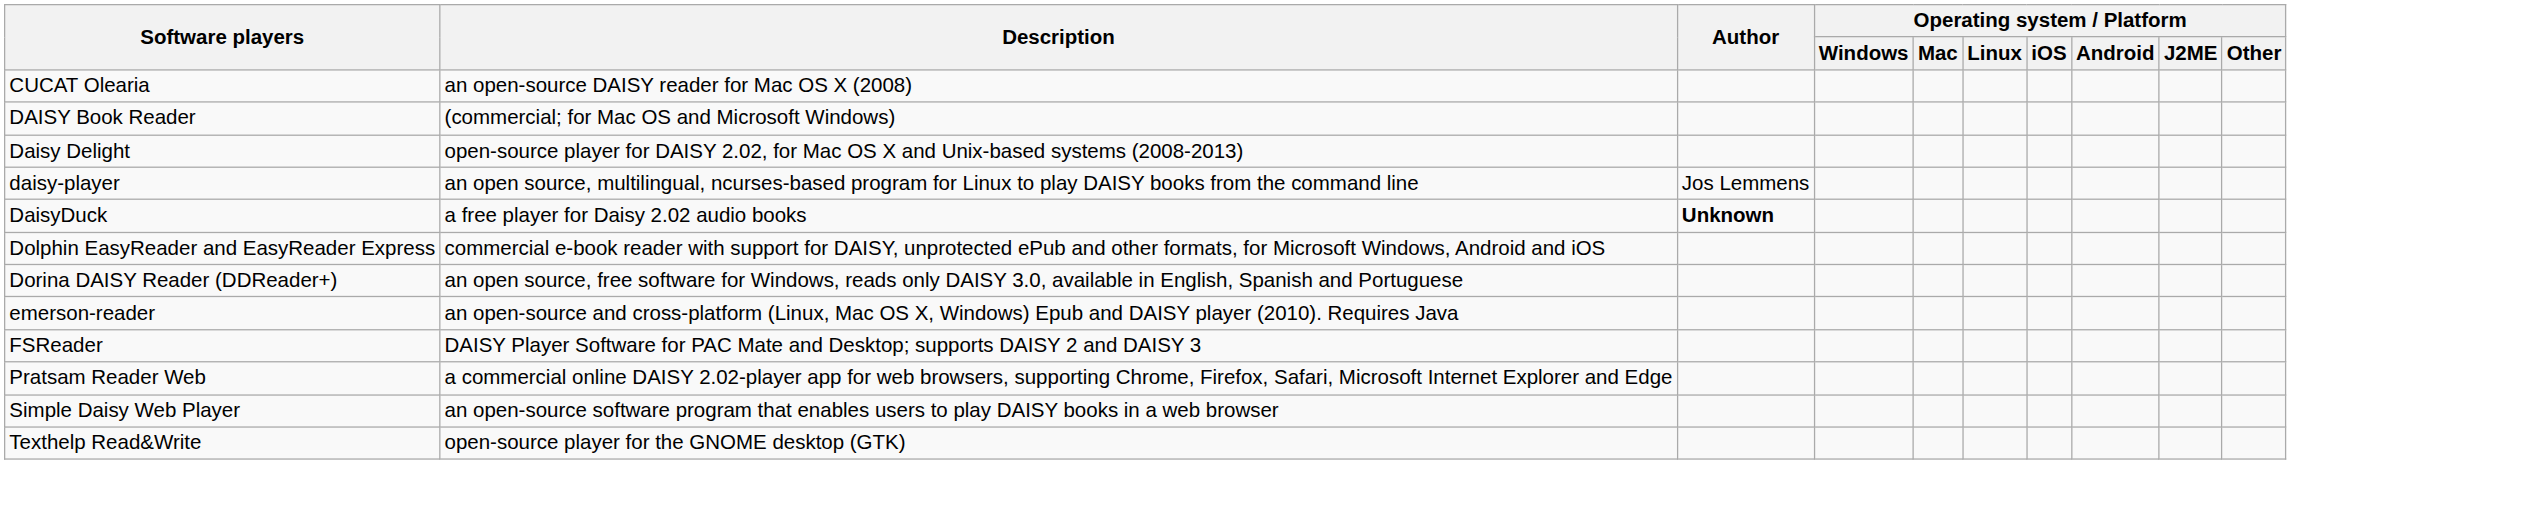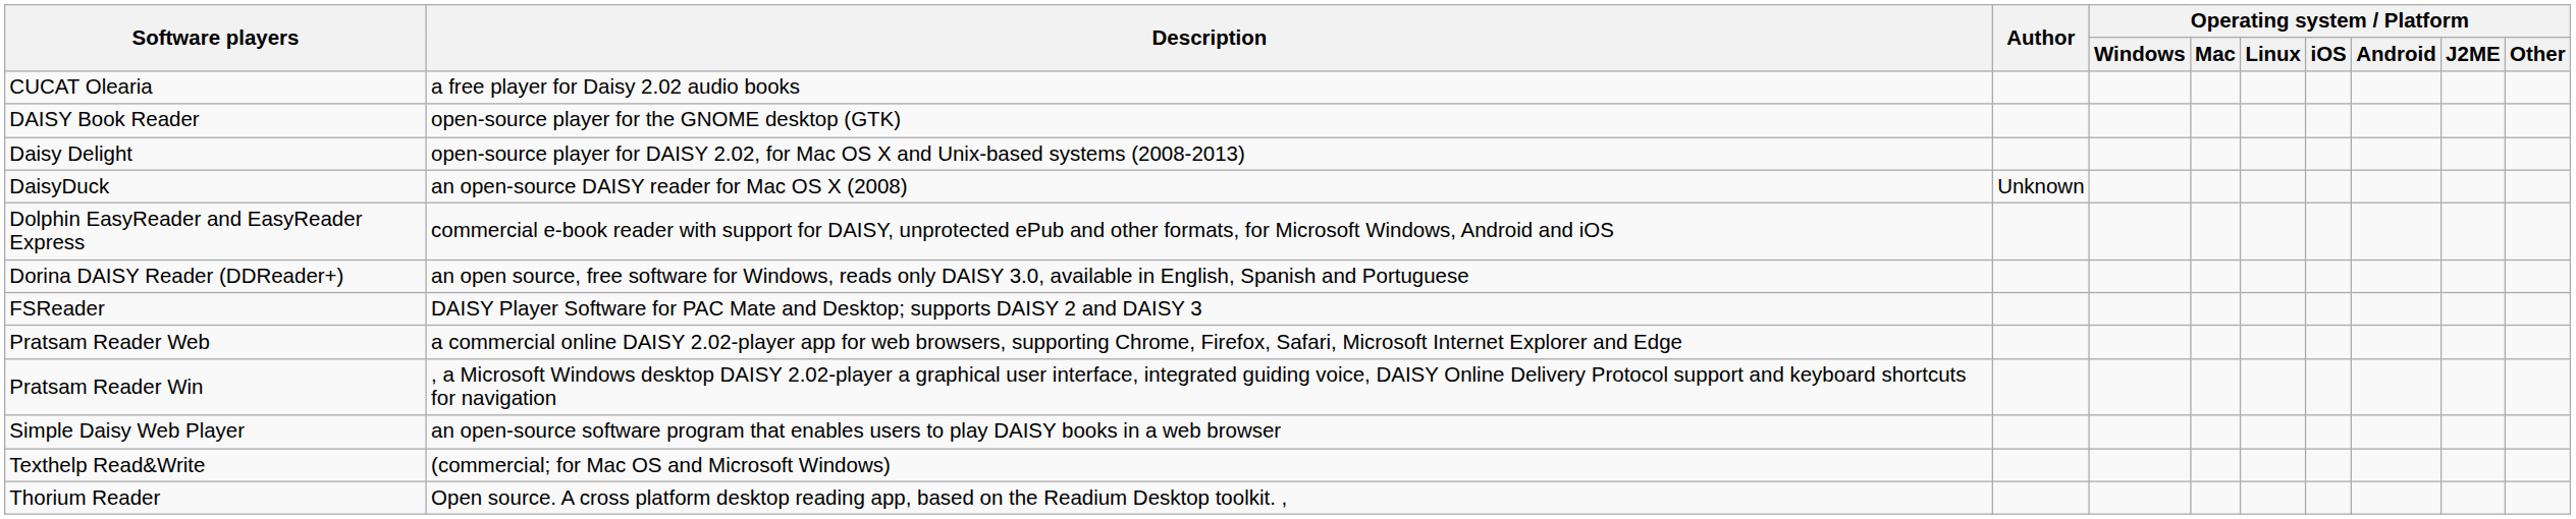 <table class="wikitable sortable sticky-header-multi">
 <tr>
 <th rowspan=2>Software players</th>
 <th rowspan=2 class="unsortable">Description</th>
 <th rowspan=2>Author</th>
 <th colspan=7>Operating system / Platform</th>
 </tr>
 <tr>
 <th>Windows</th>
 <th>Mac</th>
 <th>Linux</th>
 <th>iOS</th>
 <th>Android</th>
 <th>J2ME</th>
 <th>Other</th>
 </tr>
 <tr>
 <td>CUCAT Olearia</td>
-<td>an open-source DAISY reader for Mac OS X (2008)</td>
+<td>a free player for Daisy 2.02 audio books </td>
 <td></td>
 <td></td>
 <td></td>
 <td></td>
 <td></td>
 <td></td>
 <td></td>
 <td></td>
 </tr>
 <tr>
 <td>DAISY Book Reader</td>
-<td>(commercial; for Mac OS and Microsoft Windows)</td>
+<td>open-source player for the GNOME desktop (GTK)</td>
 <td></td>
 <td></td>
 <td></td>
 <td></td>
 <td></td>
 <td></td>
 <td></td>
 <td></td>
 </tr>
 <tr>
 <td>Daisy Delight</td>
 <td>open-source player for DAISY 2.02, for Mac OS X and Unix-based systems (2008-2013) </td>
 <td></td>
 <td></td>
 <td></td>
 <td></td>
 <td></td>
 <td></td>
 <td></td>
 <td></td>
 </tr>
 <tr>
-<td>daisy-player</td>
-<td>an open source, multilingual, ncurses-based program for Linux to play DAISY books from the command line</td>
-<td>Jos Lemmens</td>
-<td></td>
-<td></td>
-<td></td>
-<td></td>
-<td></td>
-<td></td>
-<td></td>
-</tr>
-<tr>
 <td>DaisyDuck</td>
-<td>a free player for Daisy 2.02 audio books </td>
-<td><strong>Unknown</strong></td>
+<td>an open-source DAISY reader for Mac OS X (2008)</td>
+<td>Unknown</td>
 <td></td>
 <td></td>
 <td></td>
 <td></td>
 <td></td>
 <td></td>
 <td></td>
 </tr>
 <tr>
 <td>Dolphin EasyReader and EasyReader Express</td>
 <td>commercial e-book reader with support for DAISY, unprotected ePub and other formats, for Microsoft Windows, Android and iOS</td>
 <td></td>
 <td></td>
 <td></td>
 <td></td>
 <td></td>
 <td></td>
 <td></td>
 <td></td>
 </tr>
 <tr>
 <td>Dorina DAISY Reader (DDReader+)</td>
 <td>an open source, free software for Windows, reads only DAISY 3.0, available in English, Spanish and Portuguese</td>
-<td></td>
-<td></td>
-<td></td>
-<td></td>
-<td></td>
-<td></td>
-<td></td>
-<td></td>
-</tr>
-<tr>
-<td>emerson-reader</td>
-<td>an open-source and cross-platform (Linux, Mac OS X, Windows) Epub and DAISY player (2010). Requires Java</td>
 <td></td>
 <td></td>
 <td></td>
 <td></td>
 <td></td>
 <td></td>
 <td></td>
 <td></td>
 </tr>
 <tr>
 <td>FSReader</td>
 <td>DAISY Player Software for PAC Mate and Desktop; supports DAISY 2 and DAISY 3</td>
 <td></td>
 <td></td>
 <td></td>
 <td></td>
 <td></td>
 <td></td>
 <td></td>
 <td></td>
 </tr>
 <tr>
 <td>Pratsam Reader Web</td>
 <td>a commercial online DAISY 2.02-player app for web browsers, supporting Chrome, Firefox, Safari, Microsoft Internet Explorer and Edge</td>
 <td></td>
 <td></td>
 <td></td>
 <td></td>
 <td></td>
 <td></td>
 <td></td>
 <td></td>
 </tr>
 <tr>
+<td>Pratsam Reader Win</td>
+<td>, a Microsoft Windows desktop DAISY 2.02-player a graphical user interface, integrated guiding voice, DAISY Online Delivery Protocol support and keyboard shortcuts for navigation</td>
+<td></td>
+<td></td>
+<td></td>
+<td></td>
+<td></td>
+<td></td>
+<td></td>
+<td></td>
+</tr>
+<tr>
 <td>Simple Daisy Web Player</td>
 <td>an open-source software program that enables users to play DAISY books in a web browser</td>
 <td></td>
 <td></td>
 <td></td>
 <td></td>
 <td></td>
 <td></td>
 <td></td>
 <td></td>
 </tr>
 <tr>
 <td>Texthelp Read&Write</td>
-<td>open-source player for the GNOME desktop (GTK)</td>
+<td>(commercial; for Mac OS and Microsoft Windows)</td>
+<td></td>
+<td></td>
+<td></td>
+<td></td>
+<td></td>
+<td></td>
+<td></td>
+<td></td>
+</tr>
+<tr>
+<td>Thorium Reader</td>
+<td>Open source. A cross platform desktop reading app, based on the Readium Desktop toolkit. , </td>
 <td></td>
 <td></td>
 <td></td>
 <td></td>
 <td></td>
 <td></td>
 <td></td>
 <td></td>
 </tr>
 </table>
